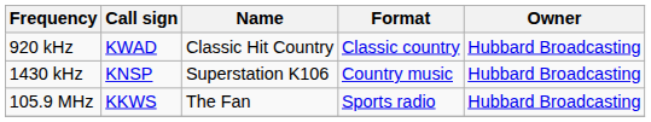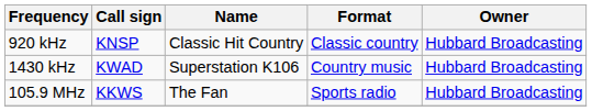 <table class="wikitable">
 <tr>
 <th>Frequency</th>
 <th>Call sign</th>
 <th>Name</th>
 <th>Format</th>
 <th>Owner</th>
 </tr>
 <tr>
 <td>920 kHz</td>
-<td><a href='#'>KWAD</a></td>
+<td><a href='#'>KNSP</a></td>
 <td>Classic Hit Country</td>
 <td><a href='#'>Classic country</a></td>
 <td><a href='#'>Hubbard Broadcasting</a></td>
 </tr>
 <tr>
 <td>1430 kHz</td>
-<td><a href='#'>KNSP</a></td>
+<td><a href='#'>KWAD</a></td>
 <td>Superstation K106</td>
 <td><a href='#'>Country music</a></td>
 <td><a href='#'>Hubbard Broadcasting</a></td>
 </tr>
 <tr>
 <td>105.9 MHz</td>
 <td><a href='#'>KKWS</a></td>
 <td>The Fan</td>
 <td><a href='#'>Sports radio</a></td>
 <td><a href='#'>Hubbard Broadcasting</a></td>
 </tr>
 <tr>
 </tr>
 </table>
